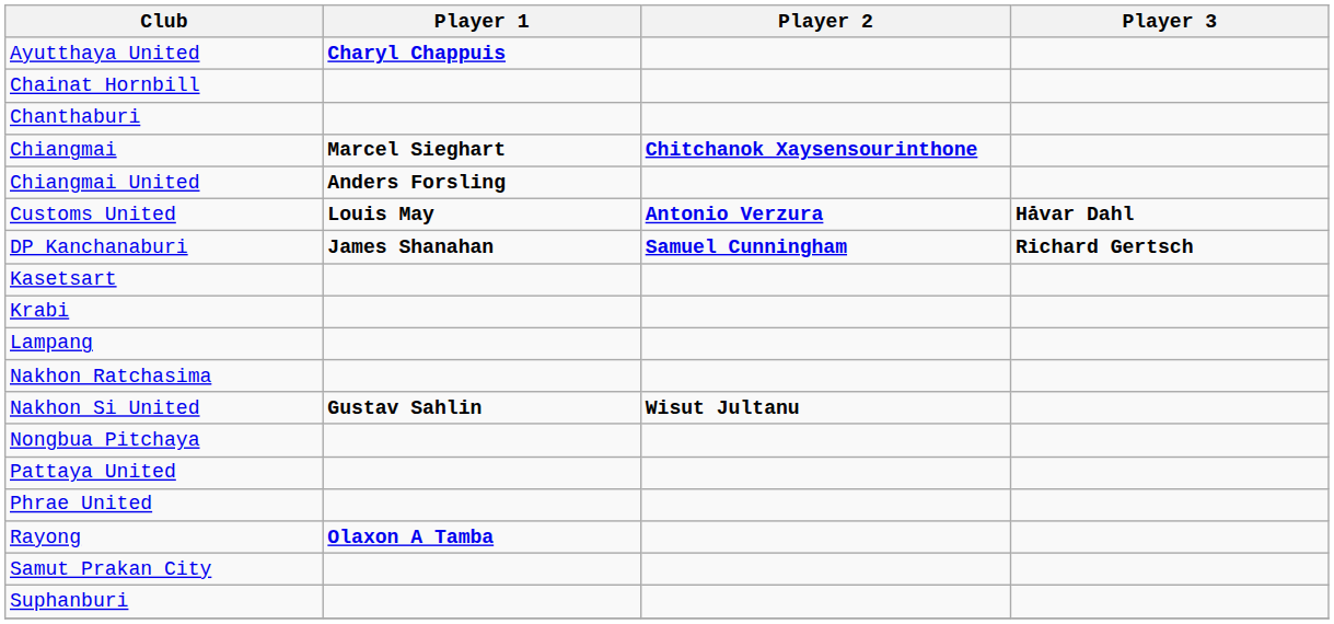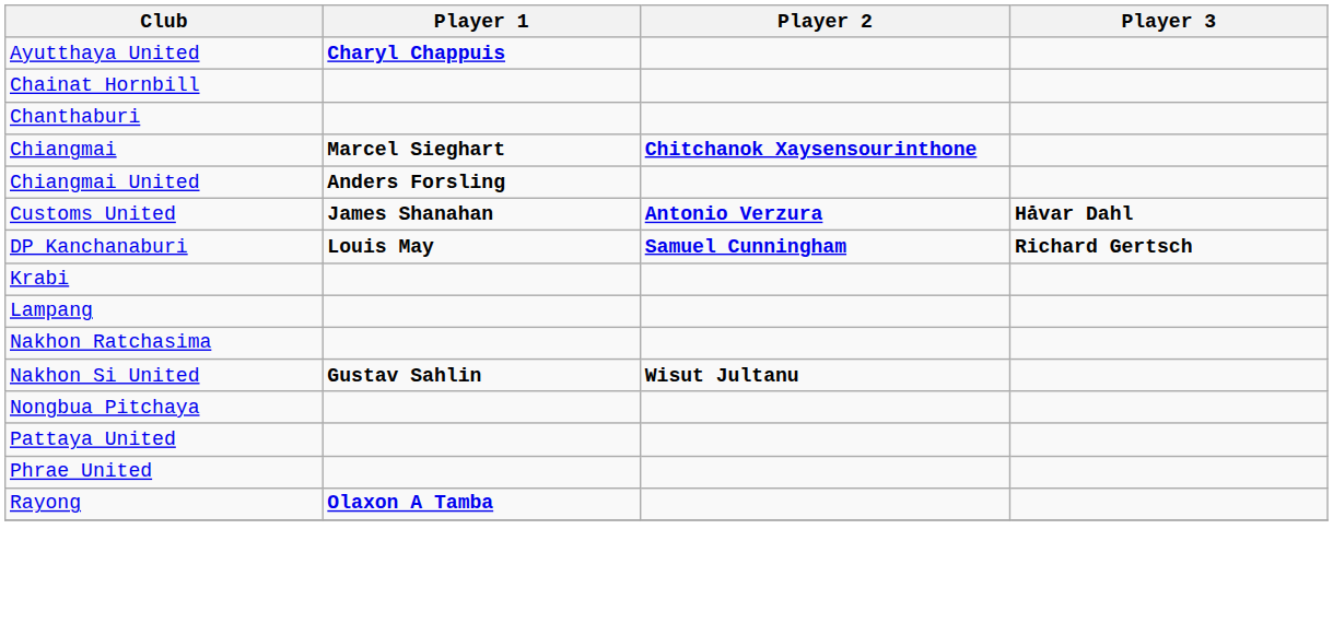 <table class="wikitable">
 <tr>
 <th style="width:12%">Club</th>
 <th style="width:12%">Player 1</th>
 <th style="width:12%">Player 2</th>
 <th style="width:12%">Player 3</th>
 </tr>
 <tr>
 <td><a href='#'>Ayutthaya United</a></td>
 <td> <strong><a href='#'>Charyl Chappuis</a></strong><small></small><br><small></small></td>
 <td></td>
 <td></td>
 </tr>
 <tr>
 <td><a href='#'>Chainat Hornbill</a></td>
 <td></td>
 <td></td>
 <td></td>
 </tr>
 <tr>
 <td><a href='#'>Chanthaburi</a></td>
 <td></td>
 <td></td>
 <td></td>
 </tr>
 <tr>
 <td><a href='#'>Chiangmai</a></td>
 <td> <strong>Marcel Sieghart</strong><small></small></td>
 <td> <strong><a href='#'>Chitchanok Xaysensourinthone</a></strong><small></small></td>
 <td></td>
 </tr>
 <tr>
 <td><a href='#'>Chiangmai United</a></td>
 <td> <strong>Anders Forsling</strong><small></small></td>
 <td></td>
 <td></td>
 </tr>
 <tr>
 <td><a href='#'>Customs United</a></td>
-<td> <strong>Louis May</strong><small></small></td>
+<td> <strong>James Shanahan</strong><small></small></td>
 <td> <strong><a href='#'>Antonio Verzura</a></strong><small></small></td>
 <td> <strong>Håvar Dahl</strong><small></small></td>
 </tr>
 <tr>
 <td><a href='#'>DP Kanchanaburi</a></td>
-<td> <strong>James Shanahan</strong><small></small></td>
+<td> <strong>Louis May</strong><small></small></td>
 <td> <strong><a href='#'>Samuel Cunningham</a></strong><small></small></td>
 <td> <strong>Richard Gertsch</strong><small></small></td>
-</tr>
-<tr>
-<td><a href='#'>Kasetsart</a></td>
-<td></td>
-<td></td>
-<td></td>
 </tr>
 <tr>
 <td><a href='#'>Krabi</a></td>
 <td></td>
 <td></td>
 <td></td>
 </tr>
 <tr>
 <td><a href='#'>Lampang</a></td>
 <td></td>
 <td></td>
 <td></td>
 </tr>
 <tr>
 <td><a href='#'>Nakhon Ratchasima</a></td>
 <td></td>
 <td></td>
 <td></td>
 </tr>
 <tr>
 <td><a href='#'>Nakhon Si United</a></td>
 <td> <strong>Gustav Sahlin</strong><small></small></td>
 <td> <strong>Wisut Jultanu</strong><small></small></td>
 <td></td>
 </tr>
 <tr>
 <td><a href='#'>Nongbua Pitchaya</a></td>
 <td></td>
 <td></td>
 <td></td>
 </tr>
 <tr>
 <td><a href='#'>Pattaya United</a></td>
 <td></td>
 <td></td>
 <td></td>
 </tr>
 <tr>
 <td><a href='#'>Phrae United</a></td>
 <td></td>
 <td></td>
 <td></td>
 </tr>
 <tr>
 <td><a href='#'>Rayong</a></td>
 <td> <strong><a href='#'>Olaxon A Tamba</a></strong><small></small></td>
 <td></td>
 <td></td>
 </tr>
 <tr>
-<td><a href='#'>Samut Prakan City</a></td>
-<td></td>
-<td></td>
-<td></td>
-</tr>
-<tr>
-<td><a href='#'>Suphanburi</a></td>
-<td></td>
-<td></td>
-<td></td>
-</tr>
-<tr>
 </tr>
 </table>
